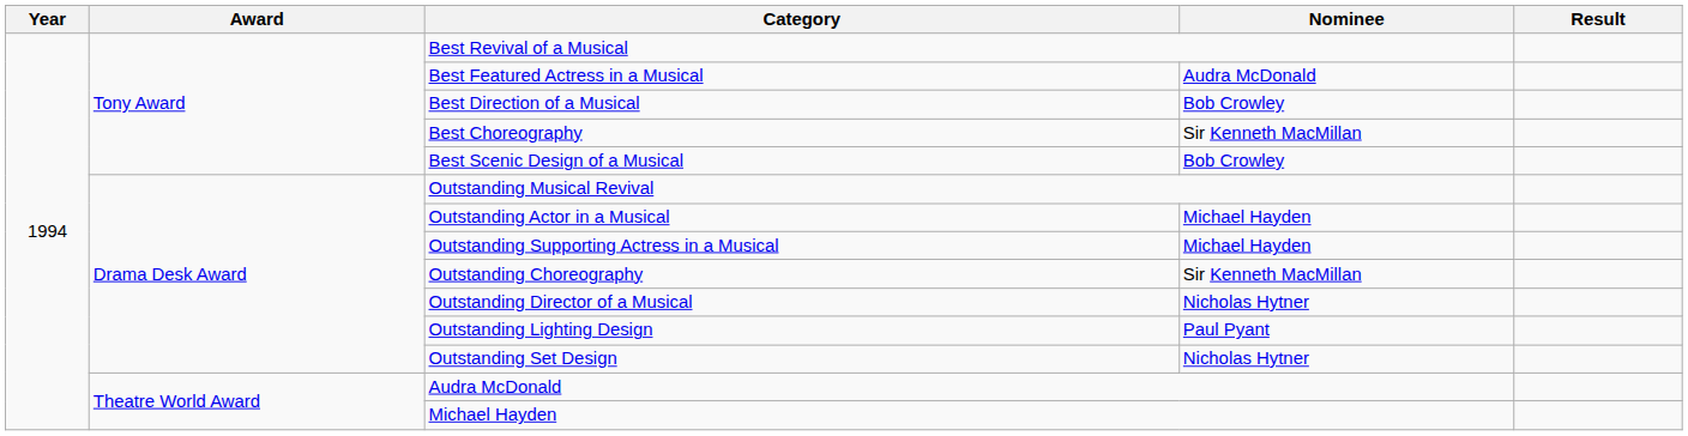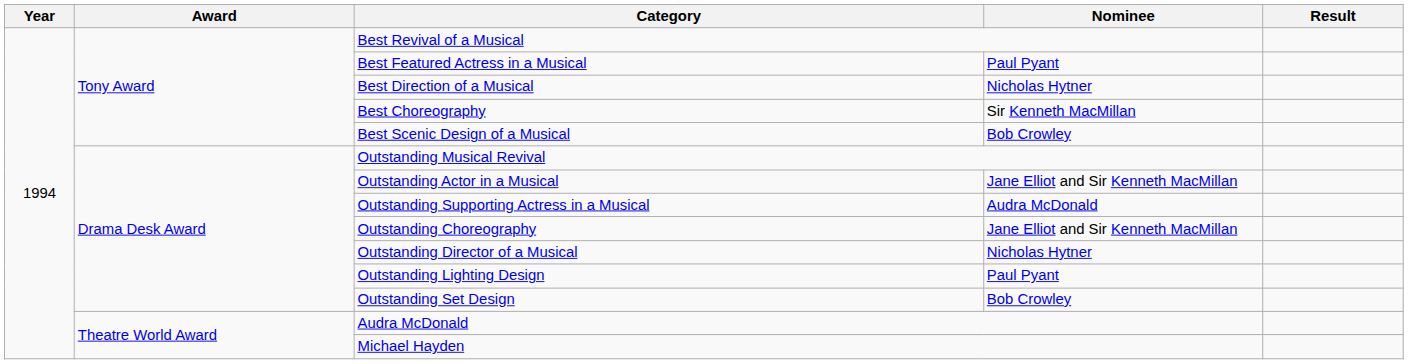 <table class="wikitable" style="width:95%;">
 <tr>
 <th style="width:5%;">Year</th>
 <th style="width:20%;">Award</th>
 <th style="width:45%;">Category</th>
 <th style="width:20%;">Nominee</th>
 <th style="width:10%;">Result</th>
 </tr>
 <tr>
 <td rowspan="14" align="center">1994</td>
 <td rowspan="5"><a href='#'>Tony Award</a></td>
 <td colspan="2"><a href='#'>Best Revival of a Musical</a></td>
 <td></td>
 </tr>
 <tr>
 <td><a href='#'>Best Featured Actress in a Musical</a></td>
-<td><a href='#'>Audra McDonald</a></td>
+<td><a href='#'>Paul Pyant</a></td>
 <td></td>
 </tr>
 <tr>
 <td><a href='#'>Best Direction of a Musical</a></td>
-<td><a href='#'>Bob Crowley</a></td>
+<td><a href='#'>Nicholas Hytner</a></td>
 <td></td>
 </tr>
 <tr>
 <td><a href='#'>Best Choreography</a></td>
 <td>Sir <a href='#'>Kenneth MacMillan</a></td>
 <td></td>
 </tr>
 <tr>
 <td><a href='#'>Best Scenic Design of a Musical</a></td>
 <td><a href='#'>Bob Crowley</a></td>
 <td></td>
 </tr>
 <tr>
 <td rowspan="7"><a href='#'>Drama Desk Award</a></td>
 <td colspan="2"><a href='#'>Outstanding Musical Revival</a></td>
 <td></td>
 </tr>
 <tr>
 <td><a href='#'>Outstanding Actor in a Musical</a></td>
-<td><a href='#'>Michael Hayden</a></td>
+<td><a href='#'>Jane Elliot</a> and Sir <a href='#'>Kenneth MacMillan</a></td>
 <td></td>
 </tr>
 <tr>
 <td><a href='#'>Outstanding Supporting Actress in a Musical</a></td>
-<td><a href='#'>Michael Hayden</a></td>
+<td><a href='#'>Audra McDonald</a></td>
 <td></td>
 </tr>
 <tr>
 <td><a href='#'>Outstanding Choreography</a></td>
-<td>Sir <a href='#'>Kenneth MacMillan</a></td>
+<td><a href='#'>Jane Elliot</a> and Sir <a href='#'>Kenneth MacMillan</a></td>
 <td></td>
 </tr>
 <tr>
 <td><a href='#'>Outstanding Director of a Musical</a></td>
 <td><a href='#'>Nicholas Hytner</a></td>
 <td></td>
 </tr>
 <tr>
 <td><a href='#'>Outstanding Lighting Design</a></td>
 <td><a href='#'>Paul Pyant</a></td>
 <td></td>
 </tr>
 <tr>
 <td><a href='#'>Outstanding Set Design</a></td>
-<td><a href='#'>Nicholas Hytner</a></td>
+<td><a href='#'>Bob Crowley</a></td>
 <td></td>
 </tr>
 <tr>
 <td rowspan="2"><a href='#'>Theatre World Award</a></td>
 <td colspan="2"><a href='#'>Audra McDonald</a></td>
 <td></td>
 </tr>
 <tr>
 <td colspan="2"><a href='#'>Michael Hayden</a></td>
 <td></td>
 </tr>
 </table>
